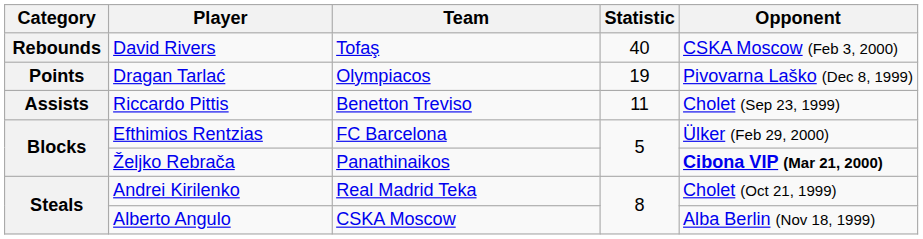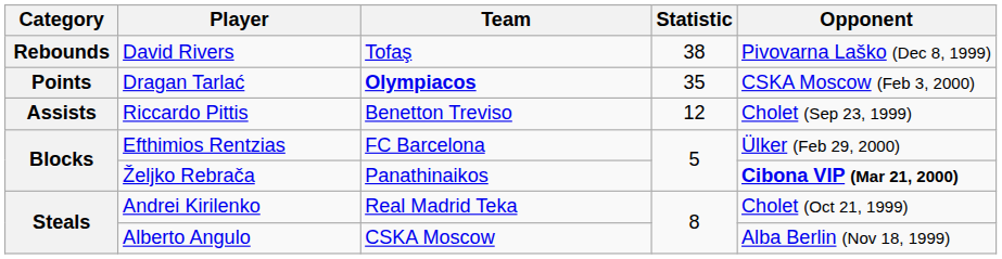 <table class="wikitable">
 <tr>
 <th width=85>Category</th>
 <th width=190>Player</th>
 <th width=230>Team</th>
 <th width=50>Statistic</th>
 <th>Opponent</th>
 </tr>
 <tr>
 <th>Rebounds</th>
 <td> <a href='#'>David Rivers</a></td>
 <td> <a href='#'>Tofaş</a></td>
-<td style="text-align: center;">40</td>
-<td> <a href='#'>CSKA Moscow</a> <small>(Feb 3, 2000)</small></td>
+<td style="text-align: center;">38</td>
+<td> <a href='#'>Pivovarna Laško</a> <small>(Dec 8, 1999)</small></td>
 </tr>
 <tr>
 <th>Points</th>
 <td> <a href='#'>Dragan Tarlać</a></td>
-<td> <a href='#'>Olympiacos</a></td>
-<td style="text-align: center;">19</td>
-<td> <a href='#'>Pivovarna Laško</a> <small>(Dec 8, 1999)</small></td>
+<td><strong> <a href='#'>Olympiacos</a></strong></td>
+<td style="text-align: center;">35</td>
+<td> <a href='#'>CSKA Moscow</a> <small>(Feb 3, 2000)</small></td>
 </tr>
 <tr>
 <th>Assists</th>
 <td> <a href='#'>Riccardo Pittis</a></td>
 <td> <a href='#'>Benetton Treviso</a></td>
-<td style="text-align: center;">11</td>
+<td style="text-align: center;">12</td>
 <td> <a href='#'>Cholet</a> <small>(Sep 23, 1999)</small></td>
 </tr>
 <tr>
 <th rowspan=2>Blocks</th>
 <td> <a href='#'>Efthimios Rentzias</a></td>
 <td> <a href='#'>FC Barcelona</a></td>
 <td style="text-align: center;" rowspan=2>5</td>
 <td> <a href='#'>Ülker</a> <small>(Feb 29, 2000)</small></td>
 </tr>
 <tr>
 <td> <a href='#'>Željko Rebrača</a></td>
 <td> <a href='#'>Panathinaikos</a></td>
 <td><strong> <a href='#'>Cibona VIP</a> <small>(Mar 21, 2000)</small></strong></td>
 </tr>
 <tr>
 <th rowspan=2>Steals</th>
 <td> <a href='#'>Andrei Kirilenko</a></td>
 <td> <a href='#'>Real Madrid Teka</a></td>
 <td style="text-align: center;" rowspan=2>8</td>
 <td> <a href='#'>Cholet</a> <small>(Oct 21, 1999)</small></td>
 </tr>
 <tr>
 <td> <a href='#'>Alberto Angulo</a></td>
 <td> <a href='#'>CSKA Moscow</a></td>
 <td> <a href='#'>Alba Berlin</a> <small>(Nov 18, 1999)</small></td>
 </tr>
 </table>
